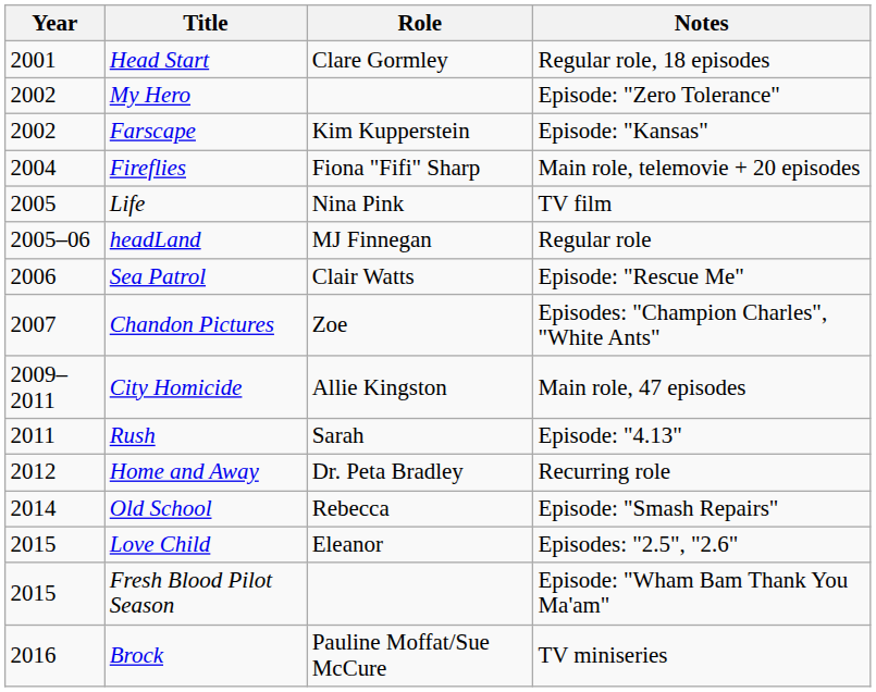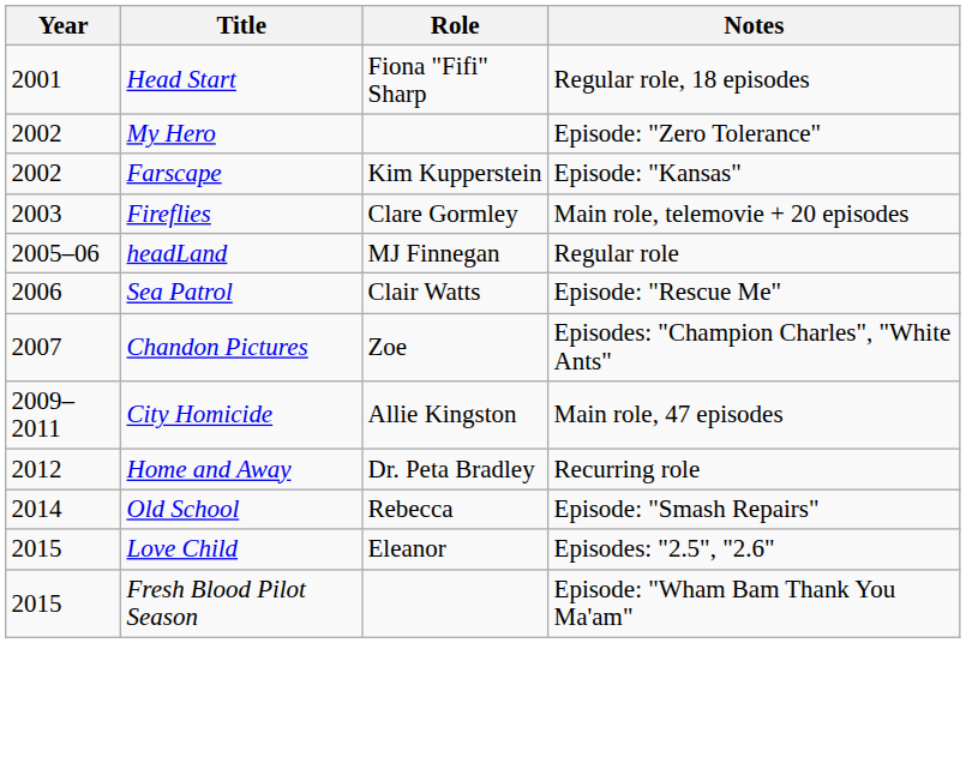 <table class="wikitable sortable">
 <tr>
 <th>Year</th>
 <th>Title</th>
 <th>Role</th>
 <th class="unsortable">Notes</th>
 </tr>
 <tr>
 <td>2001</td>
 <td><em><a href='#'>Head Start</a></em></td>
-<td>Clare Gormley</td>
+<td>Fiona "Fifi" Sharp</td>
 <td>Regular role, 18 episodes</td>
 </tr>
 <tr>
 <td>2002</td>
 <td><em><a href='#'>My Hero</a></em></td>
 <td></td>
 <td>Episode: "Zero Tolerance"</td>
 </tr>
 <tr>
 <td>2002</td>
 <td><em><a href='#'>Farscape</a></em></td>
 <td>Kim Kupperstein</td>
 <td>Episode: "Kansas"</td>
 </tr>
 <tr>
-<td>2004</td>
+<td>2003</td>
 <td><em><a href='#'>Fireflies</a></em></td>
-<td>Fiona "Fifi" Sharp</td>
+<td>Clare Gormley</td>
 <td>Main role, telemovie + 20 episodes</td>
-</tr>
-<tr>
-<td>2005</td>
-<td><em>Life</em></td>
-<td>Nina Pink</td>
-<td>TV film</td>
 </tr>
 <tr>
 <td>2005–06</td>
 <td><em><a href='#'>headLand</a></em></td>
 <td>MJ Finnegan</td>
 <td>Regular role</td>
 </tr>
 <tr>
 <td>2006</td>
 <td><em><a href='#'>Sea Patrol</a></em></td>
 <td>Clair Watts</td>
 <td>Episode: "Rescue Me"</td>
 </tr>
 <tr>
 <td>2007</td>
 <td><em><a href='#'>Chandon Pictures</a></em></td>
 <td>Zoe</td>
 <td>Episodes: "Champion Charles", "White Ants"</td>
 </tr>
 <tr>
 <td>2009–2011</td>
 <td><em><a href='#'>City Homicide</a></em></td>
 <td>Allie Kingston</td>
 <td>Main role, 47 episodes</td>
 </tr>
 <tr>
-<td>2011</td>
-<td><em><a href='#'>Rush</a></em></td>
-<td>Sarah</td>
-<td>Episode: "4.13"</td>
-</tr>
-<tr>
 <td>2012</td>
 <td><em><a href='#'>Home and Away</a></em></td>
 <td>Dr. Peta Bradley</td>
 <td>Recurring role</td>
 </tr>
 <tr>
 <td>2014</td>
 <td><em><a href='#'>Old School</a></em></td>
 <td>Rebecca</td>
 <td>Episode: "Smash Repairs"</td>
 </tr>
 <tr>
 <td>2015</td>
 <td><em><a href='#'>Love Child</a></em></td>
 <td>Eleanor</td>
 <td>Episodes: "2.5", "2.6"</td>
 </tr>
 <tr>
 <td>2015</td>
 <td><em>Fresh Blood Pilot Season</em></td>
 <td></td>
 <td>Episode: "Wham Bam Thank You Ma'am"</td>
 </tr>
-<tr>
-<td>2016</td>
-<td><em><a href='#'>Brock</a></em></td>
-<td>Pauline Moffat/Sue McCure</td>
-<td>TV miniseries</td>
-</tr>
 </table>
